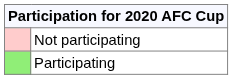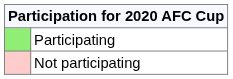 <table cellpadding=3 cellspacing=0 border=1 style="font-size:95%; border:gray solid 1px; border-collapse:collapse">
 <tr>
 <th bgcolor=#f7f8ff colspan=2>Participation for 2020 AFC Cup</th>
 </tr>
 <tr>
+<td bgcolor=#90ee77 width=20></td>
+<td>Participating</td>
+</tr>
+<tr>
 <td bgcolor=#ffcccc width=20></td>
 <td>Not participating</td>
 </tr>
-<tr>
-<td bgcolor=#90ee77 width=20></td>
-<td>Participating</td>
-</tr>
 </table>
